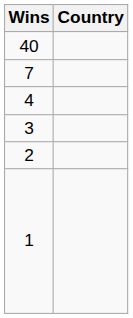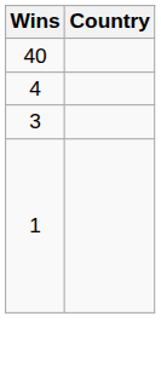 <table class="wikitable">
 <tr>
 <th>Wins</th>
 <th>Country</th>
 </tr>
 <tr>
 <td align=center>40</td>
-<td></td>
-</tr>
-<tr>
-<td align=center>7</td>
 <td></td>
 </tr>
 <tr>
 <td align=center>4</td>
 <td></td>
 </tr>
 <tr>
 <td align=center>3</td>
 <td></td>
 </tr>
 <tr>
-<td align=center>2</td>
-<td><br></td>
-</tr>
-<tr>
 <td align=center>1</td>
 <td><br><br><br><br><br><br><br></td>
 </tr>
 </table>
